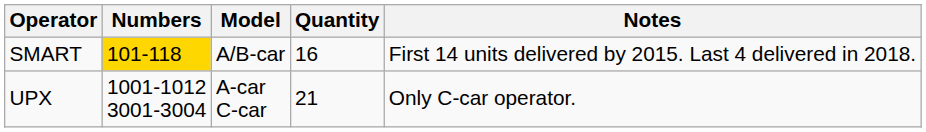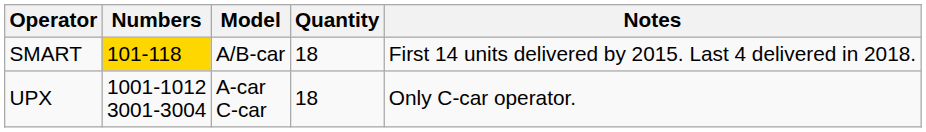 <table class="wikitable">
 <tr>
 <th>Operator</th>
 <th>Numbers</th>
 <th>Model</th>
 <th>Quantity</th>
 <th>Notes</th>
 </tr>
 <tr>
 <td>SMART</td>
 <td style="background: gold;">101-118</td>
 <td>A/B-car</td>
-<td>16</td>
+<td>18</td>
 <td>First 14 units delivered by 2015. Last 4 delivered in 2018.</td>
 </tr>
 <tr>
 <td>UPX</td>
 <td>1001-1012<br>3001-3004</td>
 <td>A-car<br>C-car</td>
-<td>21</td>
+<td>18</td>
 <td>Only C-car operator.</td>
 </tr>
 </table>
